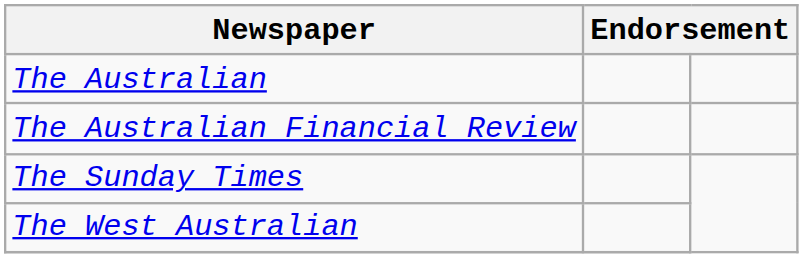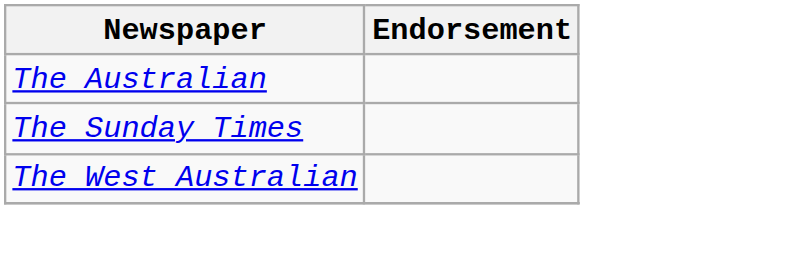 <table class="wikitable">
 <tr>
 <th>Newspaper</th>
 <th colspan="2">Endorsement</th>
 </tr>
 <tr>
 <td><em><a href='#'>The Australian</a></em></td>
-<td></td>
-</tr>
-<tr>
-<td><em><a href='#'>The Australian Financial Review</a></em></td>
-<td></td>
 <td></td>
 </tr>
 <tr>
 <td><em><a href='#'>The Sunday Times</a></em></td>
 <td></td>
 </tr>
 <tr>
 <td><em><a href='#'>The West Australian</a></em></td>
 <td></td>
 </tr>
 <tr>
 </tr>
 </table>
